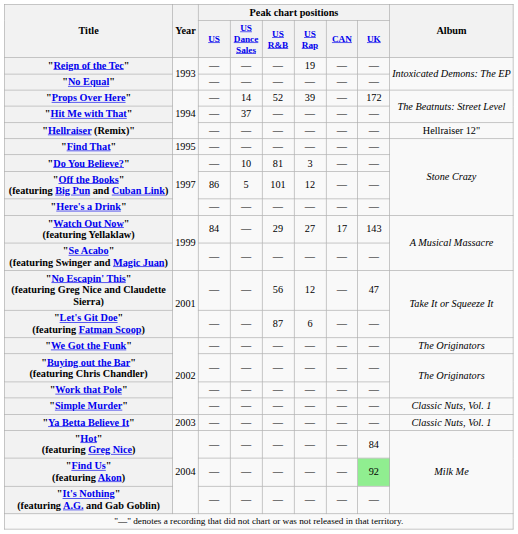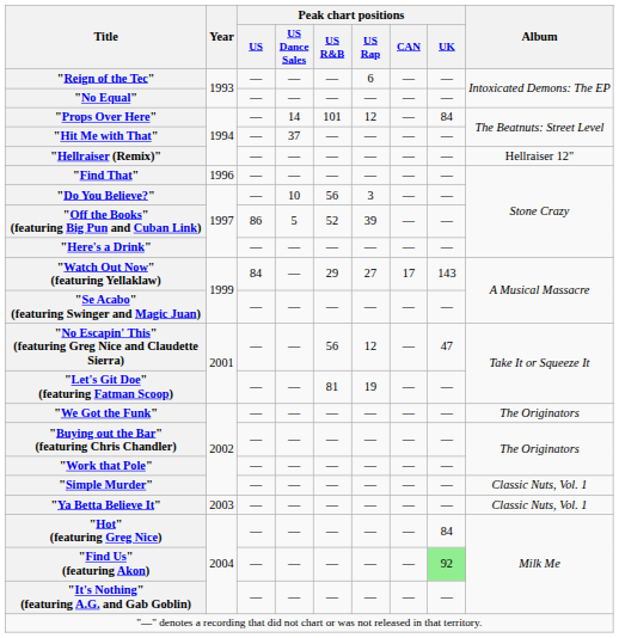 <table class="wikitable plainrowheaders" style="text-align:center;">
 <tr>
 <th scope="col" rowspan="2" style="width:16em;">Title</th>
 <th scope="col" rowspan="2">Year</th>
 <th scope="col" colspan="6">Peak chart positions</th>
 <th scope="col" rowspan="2">Album</th>
 </tr>
 <tr>
 <th scope="col" style="width:3em;font-size:90%;"><a href='#'>US</a><br></th>
 <th scope="col" style="width:3em;font-size:90%;"><a href='#'>US<br>Dance<br>Sales</a><br></th>
 <th scope="col" style="width:3em;font-size:90%;"><a href='#'>US<br>R&B</a><br></th>
 <th scope="col" style="width:3em;font-size:90%;"><a href='#'>US<br>Rap</a><br></th>
 <th scope="col" style="width:3em;font-size:90%;"><a href='#'>CAN</a><br></th>
 <th scope="col" style="width:3em;font-size:90%;"><a href='#'>UK</a><br></th>
 </tr>
 <tr>
 <th scope="row">"<a href='#'>Reign of the Tec</a>"</th>
 <td rowspan="2">1993</td>
 <td>—</td>
 <td>—</td>
 <td>—</td>
-<td>19</td>
+<td>6</td>
 <td>—</td>
 <td>—</td>
 <td rowspan="2"><em>Intoxicated Demons: The EP</em></td>
 </tr>
 <tr>
 <th scope="row">"<a href='#'>No Equal</a>"</th>
 <td>—</td>
 <td>—</td>
 <td>—</td>
 <td>—</td>
 <td>—</td>
 <td>—</td>
 </tr>
 <tr>
 <th scope="row">"<a href='#'>Props Over Here</a>"</th>
 <td rowspan="3">1994</td>
 <td>—</td>
 <td>14</td>
-<td>52</td>
-<td>39</td>
+<td>101</td>
+<td>12</td>
 <td>—</td>
-<td>172</td>
+<td>84</td>
 <td rowspan="2"><em>The Beatnuts: Street Level</em></td>
 </tr>
 <tr>
 <th scope="row">"<a href='#'>Hit Me with That</a>"</th>
 <td>—</td>
 <td>37</td>
 <td>—</td>
 <td>—</td>
 <td>—</td>
 <td>—</td>
 </tr>
 <tr>
 <th scope="row">"<a href='#'>Hellraiser</a> (Remix)"</th>
 <td>—</td>
 <td>—</td>
 <td>—</td>
 <td>—</td>
 <td>—</td>
 <td>—</td>
 <td>Hellraiser 12"</td>
 </tr>
 <tr>
 <th scope="row">"<a href='#'>Find That</a>"</th>
-<td>1995</td>
+<td>1996</td>
 <td>—</td>
 <td>—</td>
 <td>—</td>
 <td>—</td>
 <td>—</td>
 <td>—</td>
 <td rowspan="4"><em>Stone Crazy</em></td>
 </tr>
 <tr>
 <th scope="row">"<a href='#'>Do You Believe?</a>"</th>
 <td rowspan="3">1997</td>
 <td>—</td>
 <td>10</td>
-<td>81</td>
+<td>56</td>
 <td>3</td>
 <td>—</td>
 <td>—</td>
 </tr>
 <tr>
 <th scope="row">"<a href='#'>Off the Books</a>"<br><span>(featuring <a href='#'>Big Pun</a> and <a href='#'>Cuban Link</a>)</span></th>
 <td>86</td>
 <td>5</td>
-<td>101</td>
-<td>12</td>
+<td>52</td>
+<td>39</td>
 <td>—</td>
 <td>—</td>
 </tr>
 <tr>
 <th scope="row">"<a href='#'>Here's a Drink</a>"</th>
 <td>—</td>
 <td>—</td>
 <td>—</td>
 <td>—</td>
 <td>—</td>
 <td>—</td>
 </tr>
 <tr>
 <th scope="row">"<a href='#'>Watch Out Now</a>"<br><span>(featuring Yellaklaw)</span></th>
 <td rowspan="2">1999</td>
 <td>84</td>
 <td>—</td>
 <td>29</td>
 <td>27</td>
 <td>17</td>
 <td>143</td>
 <td rowspan=2><em>A Musical Massacre</em></td>
 </tr>
 <tr>
 <th scope="row">"<a href='#'>Se Acabo</a>"<br><span>(featuring Swinger and <a href='#'>Magic Juan</a>)</span></th>
 <td>—</td>
 <td>—</td>
 <td>—</td>
 <td>—</td>
 <td>—</td>
 <td>—</td>
 </tr>
 <tr>
 <th scope="row">"<a href='#'>No Escapin' This</a>"<br><span>(featuring Greg Nice and Claudette Sierra)</span></th>
 <td rowspan="2">2001</td>
 <td>—</td>
 <td>—</td>
 <td>56</td>
 <td>12</td>
 <td>—</td>
 <td>47</td>
 <td rowspan="2"><em>Take It or Squeeze It</em></td>
 </tr>
 <tr>
 <th scope="row">"<a href='#'>Let's Git Doe</a>"<br><span>(featuring <a href='#'>Fatman Scoop</a>)</span></th>
 <td>—</td>
 <td>—</td>
-<td>87</td>
-<td>6</td>
+<td>81</td>
+<td>19</td>
 <td>—</td>
 <td>—</td>
 </tr>
 <tr>
 <th scope="row">"<a href='#'>We Got the Funk</a>"</th>
 <td rowspan="4">2002</td>
 <td>—</td>
 <td>—</td>
 <td>—</td>
 <td>—</td>
 <td>—</td>
 <td>—</td>
 <td><em>The Originators</em></td>
 </tr>
 <tr>
 <th scope="row">"<a href='#'>Buying out the Bar</a>"<br><span>(featuring Chris Chandler)</span></th>
 <td>—</td>
 <td>—</td>
 <td>—</td>
 <td>—</td>
 <td>—</td>
 <td>—</td>
 <td rowspan="2"><em>The Originators</em></td>
 </tr>
 <tr>
 <th scope="row">"<a href='#'>Work that Pole</a>"</th>
 <td>—</td>
 <td>—</td>
 <td>—</td>
 <td>—</td>
 <td>—</td>
 <td>—</td>
 </tr>
 <tr>
 <th scope="row">"<a href='#'>Simple Murder</a>"</th>
 <td>—</td>
 <td>—</td>
 <td>—</td>
 <td>—</td>
 <td>—</td>
 <td>—</td>
 <td><em>Classic Nuts, Vol. 1</em></td>
 </tr>
 <tr>
 <th scope="row">"<a href='#'>Ya Betta Believe It</a>"</th>
 <td>2003</td>
 <td>—</td>
 <td>—</td>
 <td>—</td>
 <td>—</td>
 <td>—</td>
 <td>—</td>
 <td><em>Classic Nuts, Vol. 1</em></td>
 </tr>
 <tr>
 <th scope="row">"<a href='#'>Hot</a>"<br><span>(featuring <a href='#'>Greg Nice</a>)</span></th>
 <td rowspan="3">2004</td>
 <td>—</td>
 <td>—</td>
 <td>—</td>
 <td>—</td>
 <td>—</td>
 <td>84</td>
 <td rowspan="3"><em>Milk Me</em></td>
 </tr>
 <tr>
 <th scope="row">"<a href='#'>Find Us</a>"<br><span>(featuring <a href='#'>Akon</a>)</span></th>
 <td>—</td>
 <td>—</td>
 <td>—</td>
 <td>—</td>
 <td>—</td>
 <td style="background: lightgreen;">92</td>
 </tr>
 <tr>
 <th scope="row">"<a href='#'>It's Nothing</a>"<br><span>(featuring <a href='#'>A.G.</a> and Gab Goblin)</span></th>
 <td>—</td>
 <td>—</td>
 <td>—</td>
 <td>—</td>
 <td>—</td>
 <td>—</td>
 </tr>
 <tr>
 <td colspan="14" style="font-size:90%">"—" denotes a recording that did not chart or was not released in that territory.</td>
 </tr>
 </table>
